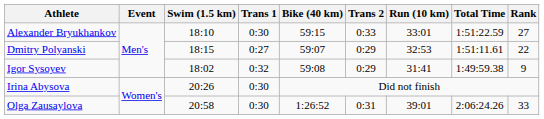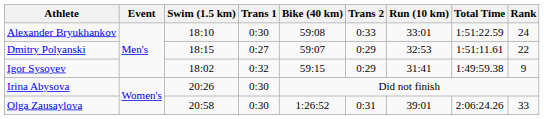 <table class="wikitable" style="font-size:90%">
 <tr>
 <th>Athlete</th>
 <th>Event</th>
 <th>Swim (1.5 km)</th>
 <th>Trans 1</th>
 <th>Bike (40 km)</th>
 <th>Trans 2</th>
 <th>Run (10 km)</th>
 <th>Total Time</th>
 <th>Rank</th>
 </tr>
 <tr align=center>
 <td align=left><a href='#'>Alexander Bryukhankov</a></td>
 <td align=left rowspan=3><a href='#'>Men's</a></td>
 <td>18:10</td>
 <td>0:30</td>
-<td>59:15</td>
+<td>59:08</td>
 <td>0:33</td>
 <td>33:01</td>
 <td>1:51:22.59</td>
-<td>27</td>
+<td>24</td>
 </tr>
 <tr align=center>
 <td align=left><a href='#'>Dmitry Polyanski</a></td>
 <td>18:15</td>
 <td>0:27</td>
 <td>59:07</td>
 <td>0:29</td>
 <td>32:53</td>
 <td>1:51:11.61</td>
 <td>22</td>
 </tr>
 <tr align=center>
 <td align=left><a href='#'>Igor Sysoyev</a></td>
 <td>18:02</td>
 <td>0:32</td>
-<td>59:08</td>
+<td>59:15</td>
 <td>0:29</td>
 <td>31:41</td>
 <td>1:49:59.38</td>
 <td>9</td>
 </tr>
 <tr align=center>
 <td align=left><a href='#'>Irina Abysova</a></td>
 <td align=left rowspan=2><a href='#'>Women's</a></td>
 <td>20:26</td>
 <td>0:30</td>
 <td colspan=5>Did not finish</td>
 </tr>
 <tr align=center>
 <td align=left><a href='#'>Olga Zausaylova</a></td>
 <td>20:58</td>
 <td>0:30</td>
 <td>1:26:52</td>
 <td>0:31</td>
 <td>39:01</td>
 <td>2:06:24.26</td>
 <td>33</td>
 </tr>
 </table>
